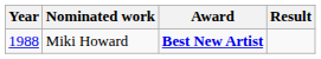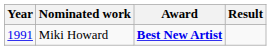 <table class="wikitable">
 <tr>
 <th>Year</th>
 <th>Nominated work</th>
 <th>Award</th>
 <th>Result</th>
 </tr>
 <tr>
-<td><a href='#'>1988</a></td>
+<td><a href='#'>1991</a></td>
 <td>Miki Howard</td>
 <td><strong><a href='#'>Best New Artist</a></strong></td>
 <td></td>
 </tr>
 </table>
